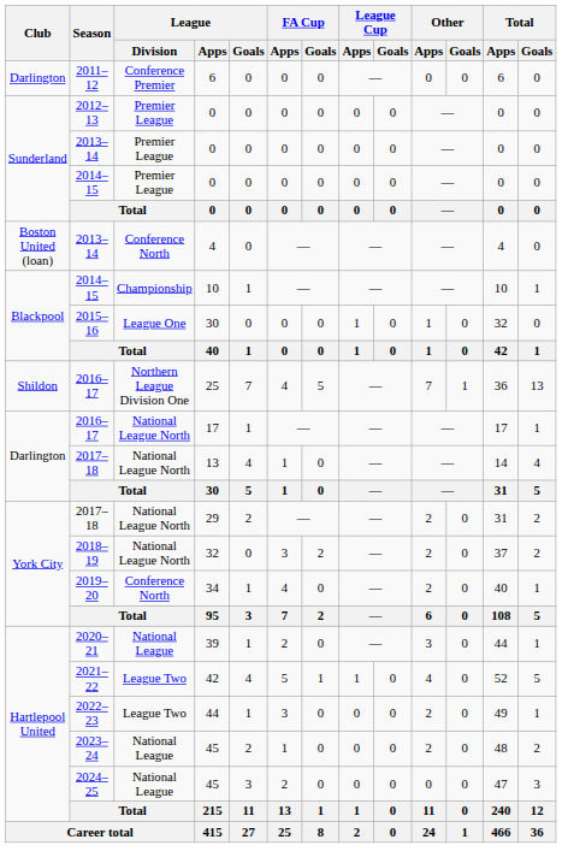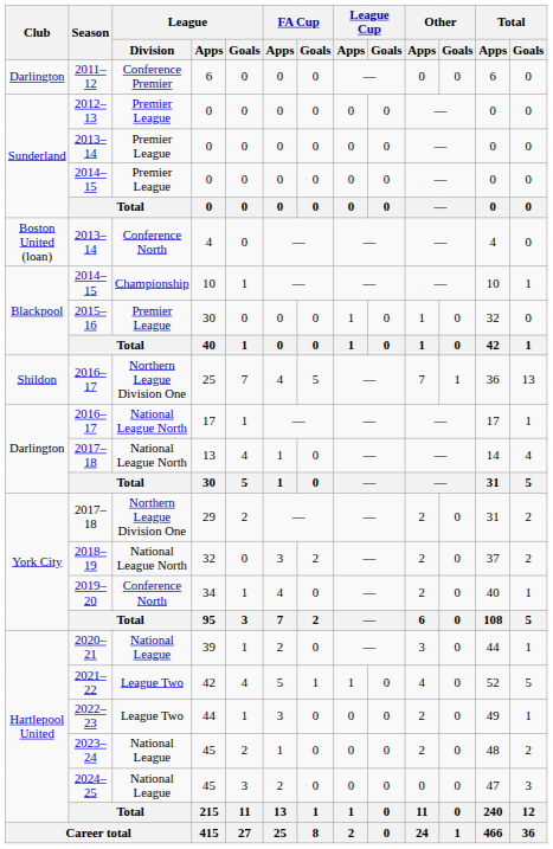 <table class="wikitable" style="text-align: center;">
 <tr>
 <th rowspan=2>Club</th>
 <th rowspan=2>Season</th>
 <th colspan=3>League</th>
 <th colspan=2><a href='#'>FA Cup</a></th>
 <th colspan=2><a href='#'>League Cup</a></th>
 <th colspan=2>Other</th>
 <th colspan=2>Total</th>
 </tr>
 <tr>
 <th>Division</th>
 <th>Apps</th>
 <th>Goals</th>
 <th>Apps</th>
 <th>Goals</th>
 <th>Apps</th>
 <th>Goals</th>
 <th>Apps</th>
 <th>Goals</th>
 <th>Apps</th>
 <th>Goals</th>
 </tr>
 <tr>
 <td><a href='#'>Darlington</a></td>
 <td><a href='#'>2011–12</a></td>
 <td><a href='#'>Conference Premier</a></td>
 <td>6</td>
 <td>0</td>
 <td>0</td>
 <td>0</td>
 <td colspan=2>—</td>
 <td>0</td>
 <td>0</td>
 <td>6</td>
 <td>0</td>
 </tr>
 <tr>
 <td rowspan=4><a href='#'>Sunderland</a></td>
 <td><a href='#'>2012–13</a></td>
 <td><a href='#'>Premier League</a></td>
 <td>0</td>
 <td>0</td>
 <td>0</td>
 <td>0</td>
 <td>0</td>
 <td>0</td>
 <td colspan=2>—</td>
 <td>0</td>
 <td>0</td>
 </tr>
 <tr>
 <td><a href='#'>2013–14</a></td>
 <td>Premier League</td>
 <td>0</td>
 <td>0</td>
 <td>0</td>
 <td>0</td>
 <td>0</td>
 <td>0</td>
 <td colspan=2>—</td>
 <td>0</td>
 <td>0</td>
 </tr>
 <tr>
 <td><a href='#'>2014–15</a></td>
 <td>Premier League</td>
 <td>0</td>
 <td>0</td>
 <td>0</td>
 <td>0</td>
 <td>0</td>
 <td>0</td>
 <td colspan=2>—</td>
 <td>0</td>
 <td>0</td>
 </tr>
 <tr>
 <th colspan=2>Total</th>
 <th>0</th>
 <th>0</th>
 <th>0</th>
 <th>0</th>
 <th>0</th>
 <th>0</th>
 <th colspan=2>—</th>
 <th>0</th>
 <th>0</th>
 </tr>
 <tr>
 <td><a href='#'>Boston United</a> (loan)</td>
 <td><a href='#'>2013–14</a></td>
 <td><a href='#'>Conference North</a></td>
 <td>4</td>
 <td>0</td>
 <td colspan=2>—</td>
 <td colspan=2>—</td>
 <td colspan=2>—</td>
 <td>4</td>
 <td>0</td>
 </tr>
 <tr>
 <td rowspan=3><a href='#'>Blackpool</a></td>
 <td><a href='#'>2014–15</a></td>
 <td><a href='#'>Championship</a></td>
 <td>10</td>
 <td>1</td>
 <td colspan=2>—</td>
 <td colspan=2>—</td>
 <td colspan=2>—</td>
 <td>10</td>
 <td>1</td>
 </tr>
 <tr>
 <td><a href='#'>2015–16</a></td>
-<td><a href='#'>League One</a></td>
+<td><a href='#'>Premier League</a></td>
 <td>30</td>
 <td>0</td>
 <td>0</td>
 <td>0</td>
 <td>1</td>
 <td>0</td>
 <td>1</td>
 <td>0</td>
 <td>32</td>
 <td>0</td>
 </tr>
 <tr>
 <th colspan=2>Total</th>
 <th>40</th>
 <th>1</th>
 <th>0</th>
 <th>0</th>
 <th>1</th>
 <th>0</th>
 <th>1</th>
 <th>0</th>
 <th>42</th>
 <th>1</th>
 </tr>
 <tr>
 <td><a href='#'>Shildon</a></td>
 <td><a href='#'>2016–17</a></td>
 <td><a href='#'>Northern League</a> Division One</td>
 <td>25</td>
 <td>7</td>
 <td>4</td>
 <td>5</td>
 <td colspan=2>—</td>
 <td>7</td>
 <td>1</td>
 <td>36</td>
 <td>13</td>
 </tr>
 <tr>
 <td rowspan=3>Darlington</td>
 <td><a href='#'>2016–17</a></td>
 <td><a href='#'>National League North</a></td>
 <td>17</td>
 <td>1</td>
 <td colspan=2>—</td>
 <td colspan=2>—</td>
 <td colspan=2>—</td>
 <td>17</td>
 <td>1</td>
 </tr>
 <tr>
 <td><a href='#'>2017–18</a></td>
 <td>National League North</td>
 <td>13</td>
 <td>4</td>
 <td>1</td>
 <td>0</td>
 <td colspan=2>—</td>
 <td colspan=2>—</td>
 <td>14</td>
 <td>4</td>
 </tr>
 <tr>
 <th colspan=2>Total</th>
 <th>30</th>
 <th>5</th>
 <th>1</th>
 <th>0</th>
 <th colspan=2>—</th>
 <th colspan=2>—</th>
 <th>31</th>
 <th>5</th>
 </tr>
 <tr>
 <td rowspan=4><a href='#'>York City</a></td>
 <td>2017–18</td>
-<td>National League North</td>
+<td><a href='#'>Northern League</a> Division One</td>
 <td>29</td>
 <td>2</td>
 <td colspan=2>—</td>
 <td colspan=2>—</td>
 <td>2</td>
 <td>0</td>
 <td>31</td>
 <td>2</td>
 </tr>
 <tr>
 <td><a href='#'>2018–19</a></td>
 <td>National League North</td>
 <td>32</td>
 <td>0</td>
 <td>3</td>
 <td>2</td>
 <td colspan=2>—</td>
 <td>2</td>
 <td>0</td>
 <td>37</td>
 <td>2</td>
 </tr>
 <tr>
 <td><a href='#'>2019–20</a></td>
 <td><a href='#'>Conference North</a></td>
 <td>34</td>
 <td>1</td>
 <td>4</td>
 <td>0</td>
 <td colspan=2>—</td>
 <td>2</td>
 <td>0</td>
 <td>40</td>
 <td>1</td>
 </tr>
 <tr>
 <th colspan=2>Total</th>
 <th>95</th>
 <th>3</th>
 <th>7</th>
 <th>2</th>
 <th colspan=2>—</th>
 <th>6</th>
 <th>0</th>
 <th>108</th>
 <th>5</th>
 </tr>
 <tr>
 <td rowspan=6><a href='#'>Hartlepool United</a></td>
 <td><a href='#'>2020–21</a></td>
 <td><a href='#'>National League</a></td>
 <td>39</td>
 <td>1</td>
 <td>2</td>
 <td>0</td>
 <td colspan=2>—</td>
 <td>3</td>
 <td>0</td>
 <td>44</td>
 <td>1</td>
 </tr>
 <tr>
 <td><a href='#'>2021–22</a></td>
 <td><a href='#'>League Two</a></td>
 <td>42</td>
 <td>4</td>
 <td>5</td>
 <td>1</td>
 <td>1</td>
 <td>0</td>
 <td>4</td>
 <td>0</td>
 <td>52</td>
 <td>5</td>
 </tr>
 <tr>
 <td><a href='#'>2022–23</a></td>
 <td>League Two</td>
 <td>44</td>
 <td>1</td>
 <td>3</td>
 <td>0</td>
 <td>0</td>
 <td>0</td>
 <td>2</td>
 <td>0</td>
 <td>49</td>
 <td>1</td>
 </tr>
 <tr>
 <td><a href='#'>2023–24</a></td>
 <td>National League</td>
 <td>45</td>
 <td>2</td>
 <td>1</td>
 <td>0</td>
 <td>0</td>
 <td>0</td>
 <td>2</td>
 <td>0</td>
 <td>48</td>
 <td>2</td>
 </tr>
 <tr>
 <td><a href='#'>2024–25</a></td>
 <td>National League</td>
 <td>45</td>
 <td>3</td>
 <td>2</td>
 <td>0</td>
 <td>0</td>
 <td>0</td>
 <td>0</td>
 <td>0</td>
 <td>47</td>
 <td>3</td>
 </tr>
 <tr>
 <th colspan=2>Total</th>
 <th>215</th>
 <th>11</th>
 <th>13</th>
 <th>1</th>
 <th>1</th>
 <th>0</th>
 <th>11</th>
 <th>0</th>
 <th>240</th>
 <th>12</th>
 </tr>
 <tr>
 <th colspan=3>Career total</th>
 <th>415</th>
 <th>27</th>
 <th>25</th>
 <th>8</th>
 <th>2</th>
 <th>0</th>
 <th>24</th>
 <th>1</th>
 <th>466</th>
 <th>36</th>
 </tr>
 </table>
